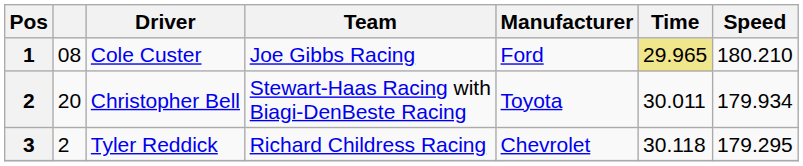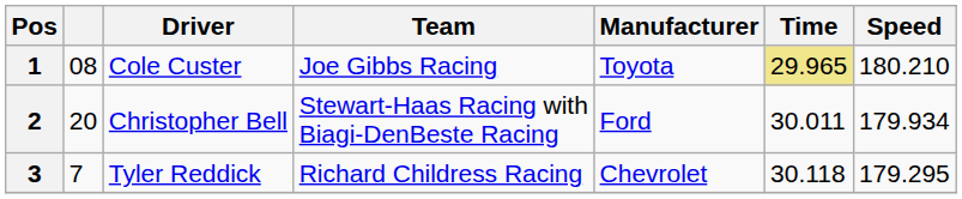 <table class="wikitable" style="font-size:95%">
 <tr>
 <th>Pos</th>
 <th></th>
 <th>Driver</th>
 <th>Team</th>
 <th>Manufacturer</th>
 <th>Time</th>
 <th>Speed</th>
 </tr>
 <tr>
 <th>1</th>
 <td>08</td>
 <td><a href='#'>Cole Custer</a></td>
 <td><a href='#'>Joe Gibbs Racing</a></td>
-<td><a href='#'>Ford</a></td>
+<td><a href='#'>Toyota</a></td>
 <td style="background: khaki;">29.965</td>
 <td>180.210</td>
 </tr>
 <tr>
 <th>2</th>
 <td>20</td>
 <td><a href='#'>Christopher Bell</a></td>
 <td><a href='#'>Stewart-Haas Racing</a> with <br> <a href='#'>Biagi-DenBeste Racing</a></td>
-<td><a href='#'>Toyota</a></td>
+<td><a href='#'>Ford</a></td>
 <td>30.011</td>
 <td>179.934</td>
 </tr>
 <tr>
 <th>3</th>
-<td>2</td>
+<td>7</td>
 <td><a href='#'>Tyler Reddick</a></td>
 <td><a href='#'>Richard Childress Racing</a></td>
 <td><a href='#'>Chevrolet</a></td>
 <td>30.118</td>
 <td>179.295</td>
 </tr>
 <tr>
 </tr>
 </table>
